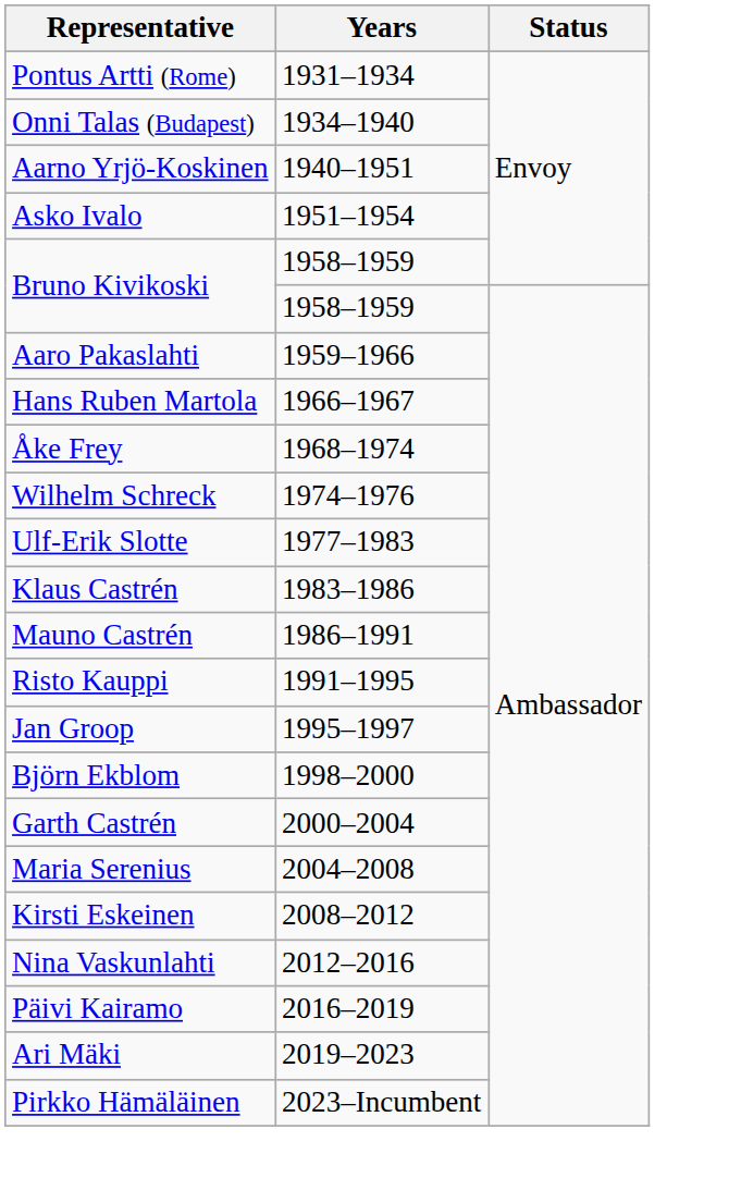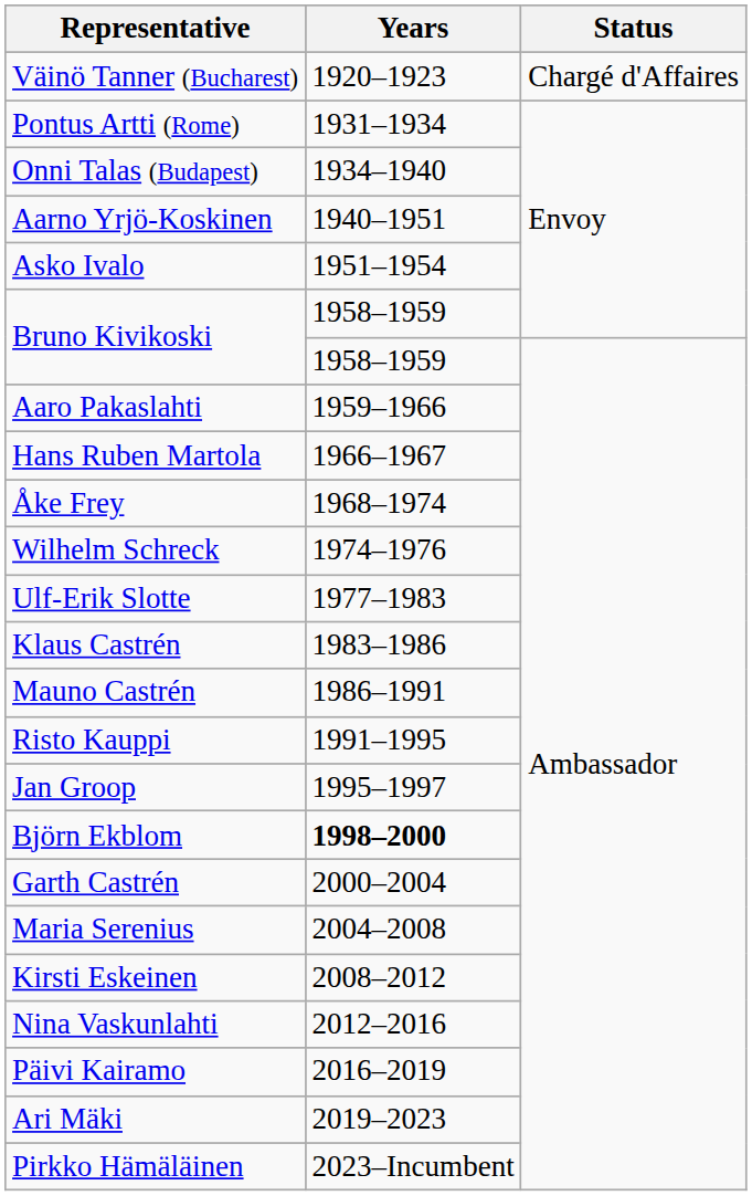 <table class="wikitable sortable">
 <tr>
 <th>Representative</th>
 <th>Years</th>
 <th>Status</th>
+</tr>
+<tr>
+<td><a href='#'>Väinö Tanner</a> <small>(<a href='#'>Bucharest</a>)</small></td>
+<td>1920–1923</td>
+<td>Chargé d'Affaires</td>
 </tr>
 <tr>
 <td><a href='#'>Pontus Artti</a> <small>(<a href='#'>Rome</a>)</small></td>
 <td>1931–1934</td>
 <td rowspan="5">Envoy</td>
 </tr>
 <tr>
 <td><a href='#'>Onni Talas</a> <small>(<a href='#'>Budapest</a>)</small></td>
 <td>1934–1940</td>
 </tr>
 <tr>
 <td><a href='#'>Aarno Yrjö-Koskinen</a></td>
 <td>1940–1951</td>
 </tr>
 <tr>
 <td><a href='#'>Asko Ivalo</a></td>
 <td>1951–1954</td>
 </tr>
 <tr>
 <td rowspan="2"><a href='#'>Bruno Kivikoski</a></td>
 <td>1958–1959</td>
 </tr>
 <tr>
 <td>1958–1959</td>
 <td rowspan="18">Ambassador</td>
 </tr>
 <tr>
 <td><a href='#'>Aaro Pakaslahti</a></td>
 <td>1959–1966</td>
 </tr>
 <tr>
 <td><a href='#'>Hans Ruben Martola</a></td>
 <td>1966–1967</td>
 </tr>
 <tr>
 <td><a href='#'>Åke Frey</a></td>
 <td>1968–1974</td>
 </tr>
 <tr>
 <td><a href='#'>Wilhelm Schreck</a></td>
 <td>1974–1976</td>
 </tr>
 <tr>
 <td><a href='#'>Ulf-Erik Slotte</a></td>
 <td>1977–1983</td>
 </tr>
 <tr>
 <td><a href='#'>Klaus Castrén</a></td>
 <td>1983–1986</td>
 </tr>
 <tr>
 <td><a href='#'>Mauno Castrén</a></td>
 <td>1986–1991</td>
 </tr>
 <tr>
 <td><a href='#'>Risto Kauppi</a></td>
 <td>1991–1995</td>
 </tr>
 <tr>
 <td><a href='#'>Jan Groop</a></td>
 <td>1995–1997</td>
 </tr>
 <tr>
 <td><a href='#'>Björn Ekblom</a></td>
-<td>1998–2000</td>
+<td><strong>1998–2000</strong></td>
 </tr>
 <tr>
 <td><a href='#'>Garth Castrén</a></td>
 <td>2000–2004</td>
 </tr>
 <tr>
 <td><a href='#'>Maria Serenius</a></td>
 <td>2004–2008</td>
 </tr>
 <tr>
 <td><a href='#'>Kirsti Eskeinen</a></td>
 <td>2008–2012</td>
 </tr>
 <tr>
 <td><a href='#'>Nina Vaskunlahti</a></td>
 <td>2012–2016</td>
 </tr>
 <tr>
 <td><a href='#'>Päivi Kairamo</a></td>
 <td>2016–2019</td>
 </tr>
 <tr>
 <td><a href='#'>Ari Mäki</a></td>
 <td>2019–2023</td>
 </tr>
 <tr>
 <td><a href='#'>Pirkko Hämäläinen</a></td>
 <td>2023–Incumbent</td>
 </tr>
 </table>
